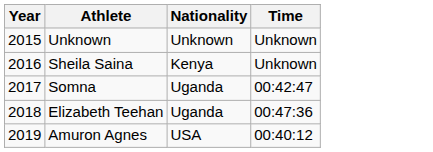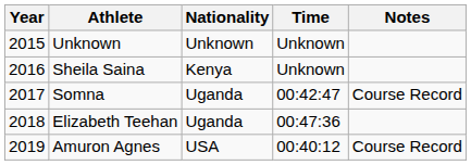 <table class="wikitable">
 <tr>
 <th>Year</th>
 <th>Athlete</th>
 <th>Nationality</th>
 <th>Time</th>
+<th>Notes</th>
 </tr>
 <tr>
 <td>2015</td>
 <td>Unknown</td>
 <td>Unknown</td>
 <td>Unknown</td>
+<td></td>
 </tr>
 <tr>
 <td>2016</td>
 <td>Sheila Saina</td>
 <td>Kenya</td>
 <td>Unknown</td>
+<td></td>
 </tr>
 <tr>
 <td>2017</td>
 <td>Somna</td>
 <td>Uganda</td>
 <td>00:42:47</td>
+<td>Course Record</td>
 </tr>
 <tr>
 <td>2018</td>
 <td>Elizabeth Teehan</td>
 <td>Uganda</td>
 <td>00:47:36</td>
+<td></td>
 </tr>
 <tr>
 <td>2019</td>
 <td>Amuron Agnes</td>
 <td>USA</td>
 <td>00:40:12</td>
+<td>Course Record</td>
 </tr>
 </table>
